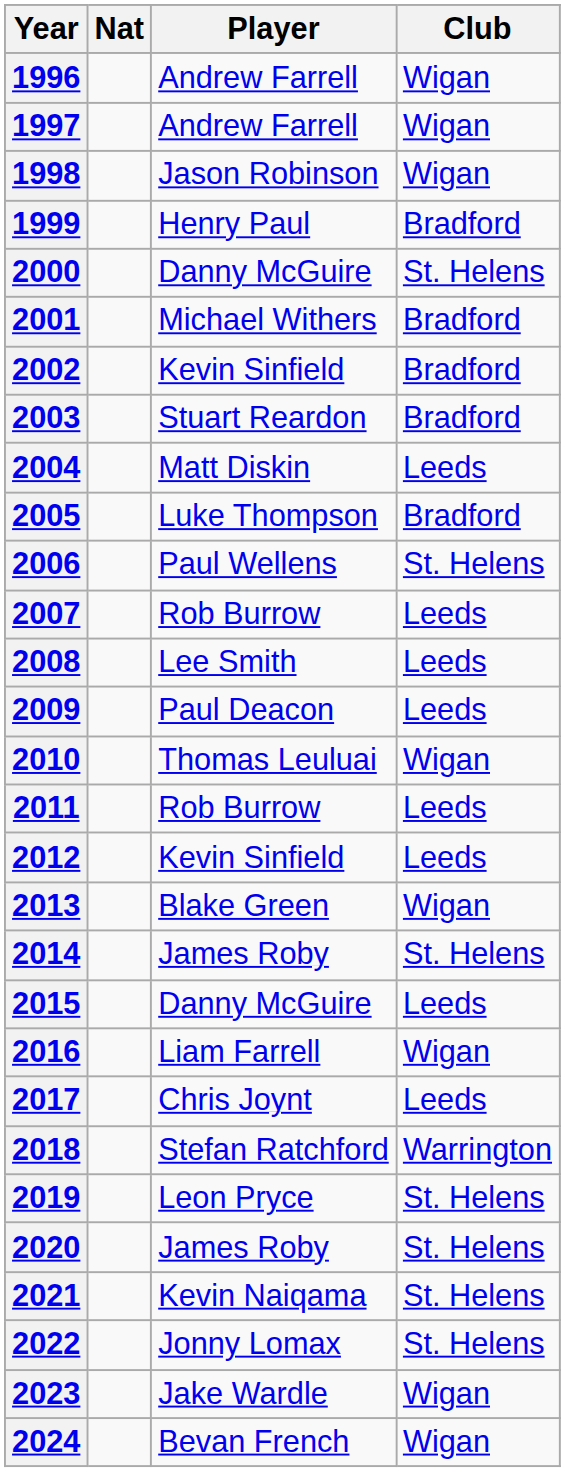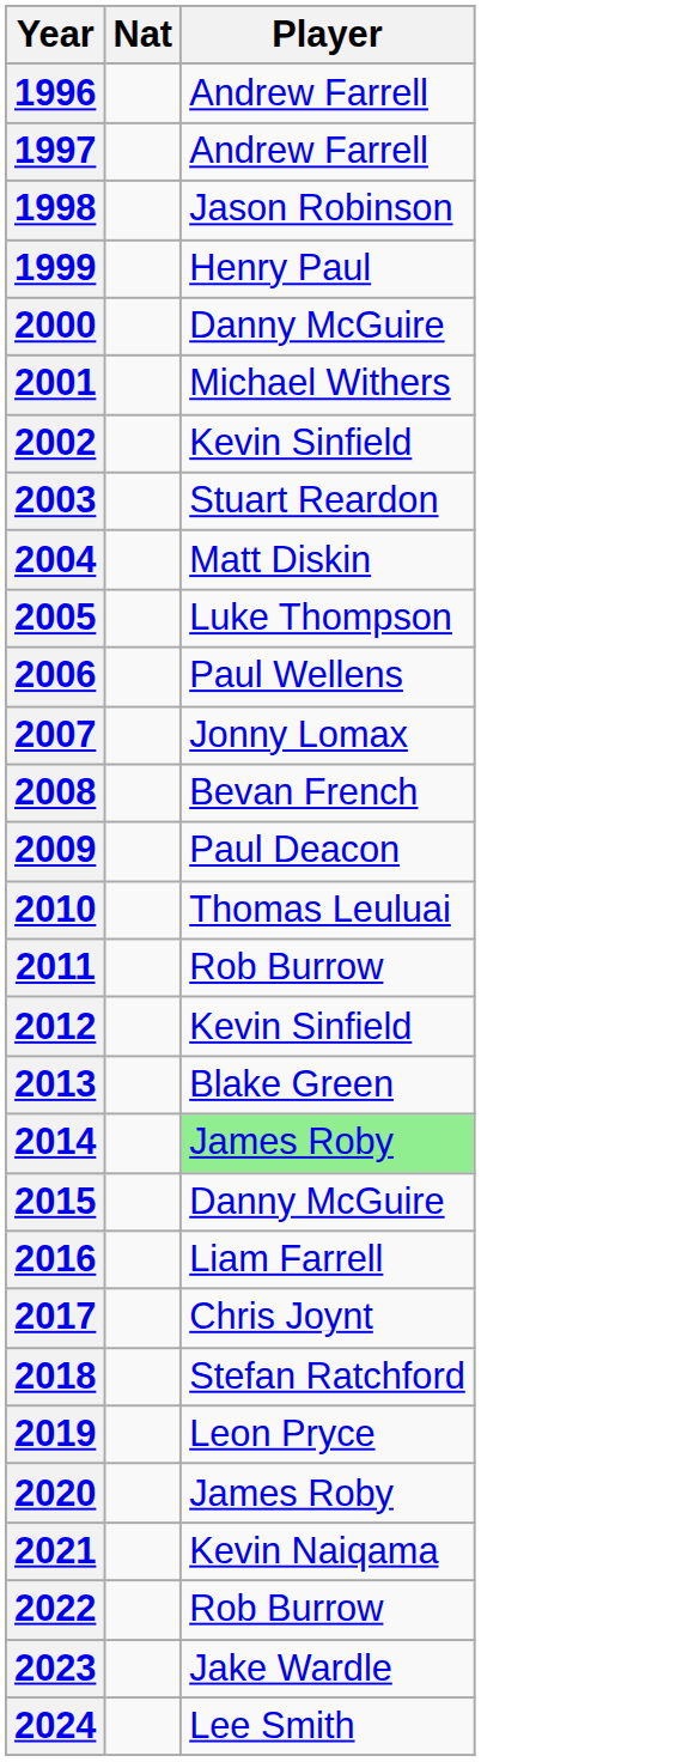 <table class="wikitable sortable" style="text-align:left;">
 <tr>
 <th>Year</th>
 <th>Nat</th>
 <th>Player</th>
-<th>Club</th>
 </tr>
 <tr>
 <th><a href='#'>1996</a></th>
 <td></td>
 <td><a href='#'>Andrew Farrell</a></td>
-<td> <a href='#'>Wigan</a></td>
 </tr>
 <tr>
 <th><a href='#'>1997</a></th>
 <td></td>
 <td><a href='#'>Andrew Farrell</a></td>
-<td> <a href='#'>Wigan</a></td>
 </tr>
 <tr>
 <th><a href='#'>1998</a></th>
 <td></td>
 <td><a href='#'>Jason Robinson</a></td>
-<td> <a href='#'>Wigan</a></td>
 </tr>
 <tr>
 <th><a href='#'>1999</a></th>
 <td></td>
 <td><a href='#'>Henry Paul</a></td>
-<td> <a href='#'>Bradford</a></td>
 </tr>
 <tr>
 <th><a href='#'>2000</a></th>
 <td></td>
 <td><a href='#'>Danny McGuire</a></td>
-<td> <a href='#'>St. Helens</a></td>
 </tr>
 <tr>
 <th><a href='#'>2001</a></th>
 <td></td>
 <td><a href='#'>Michael Withers</a></td>
-<td> <a href='#'>Bradford</a></td>
 </tr>
 <tr>
 <th><a href='#'>2002</a></th>
 <td></td>
 <td><a href='#'>Kevin Sinfield</a></td>
-<td> <a href='#'>Bradford</a></td>
 </tr>
 <tr>
 <th><a href='#'>2003</a></th>
 <td></td>
 <td><a href='#'>Stuart Reardon</a></td>
-<td> <a href='#'>Bradford</a></td>
 </tr>
 <tr>
 <th><a href='#'>2004</a></th>
 <td></td>
 <td><a href='#'>Matt Diskin</a></td>
-<td> <a href='#'>Leeds</a></td>
 </tr>
 <tr>
 <th><a href='#'>2005</a></th>
 <td></td>
 <td><a href='#'>Luke Thompson</a></td>
-<td> <a href='#'>Bradford</a></td>
 </tr>
 <tr>
 <th><a href='#'>2006</a></th>
 <td></td>
 <td><a href='#'>Paul Wellens</a></td>
-<td> <a href='#'>St. Helens</a></td>
 </tr>
 <tr>
 <th><a href='#'>2007</a></th>
 <td></td>
-<td><a href='#'>Rob Burrow</a></td>
-<td> <a href='#'>Leeds</a></td>
+<td><a href='#'>Jonny Lomax</a></td>
 </tr>
 <tr>
 <th><a href='#'>2008</a></th>
 <td></td>
-<td><a href='#'>Lee Smith</a></td>
-<td> <a href='#'>Leeds</a></td>
+<td><a href='#'>Bevan French</a></td>
 </tr>
 <tr>
 <th><a href='#'>2009</a></th>
 <td></td>
 <td><a href='#'>Paul Deacon</a></td>
-<td> <a href='#'>Leeds</a></td>
 </tr>
 <tr>
 <th><a href='#'>2010</a></th>
 <td></td>
 <td><a href='#'>Thomas Leuluai</a></td>
-<td> <a href='#'>Wigan</a></td>
 </tr>
 <tr>
 <th><a href='#'>2011</a></th>
 <td></td>
 <td><a href='#'>Rob Burrow</a></td>
-<td> <a href='#'>Leeds</a></td>
 </tr>
 <tr>
 <th><a href='#'>2012</a></th>
 <td></td>
 <td><a href='#'>Kevin Sinfield</a></td>
-<td> <a href='#'>Leeds</a></td>
 </tr>
 <tr>
 <th><a href='#'>2013</a></th>
 <td></td>
 <td><a href='#'>Blake Green</a></td>
-<td> <a href='#'>Wigan</a></td>
 </tr>
 <tr>
 <th><a href='#'>2014</a></th>
 <td></td>
-<td><a href='#'>James Roby</a></td>
-<td> <a href='#'>St. Helens</a></td>
+<td style="background: lightgreen;"><a href='#'>James Roby</a></td>
 </tr>
 <tr>
 <th><a href='#'>2015</a></th>
 <td></td>
 <td><a href='#'>Danny McGuire</a></td>
-<td> <a href='#'>Leeds</a></td>
 </tr>
 <tr>
 <th><a href='#'>2016</a></th>
 <td></td>
 <td><a href='#'>Liam Farrell</a></td>
-<td> <a href='#'>Wigan</a></td>
 </tr>
 <tr>
 <th><a href='#'>2017</a></th>
 <td></td>
 <td><a href='#'>Chris Joynt</a></td>
-<td> <a href='#'>Leeds</a></td>
 </tr>
 <tr>
 <th><a href='#'>2018</a></th>
 <td></td>
 <td><a href='#'>Stefan Ratchford</a></td>
-<td> <a href='#'>Warrington</a></td>
 </tr>
 <tr>
 <th><a href='#'>2019</a></th>
 <td></td>
 <td><a href='#'>Leon Pryce</a></td>
-<td> <a href='#'>St. Helens</a></td>
 </tr>
 <tr>
 <th><a href='#'>2020</a></th>
 <td></td>
 <td><a href='#'>James Roby</a></td>
-<td> <a href='#'>St. Helens</a></td>
 </tr>
 <tr>
 <th><a href='#'>2021</a></th>
 <td></td>
 <td><a href='#'>Kevin Naiqama</a></td>
-<td> <a href='#'>St. Helens</a></td>
 </tr>
 <tr>
 <th><a href='#'>2022</a></th>
 <td></td>
-<td><a href='#'>Jonny Lomax</a></td>
-<td> <a href='#'>St. Helens</a></td>
+<td><a href='#'>Rob Burrow</a></td>
 </tr>
 <tr>
 <th><a href='#'>2023</a></th>
 <td></td>
 <td><a href='#'>Jake Wardle</a></td>
-<td> <a href='#'>Wigan</a></td>
 </tr>
 <tr>
 <th><a href='#'>2024</a></th>
 <td></td>
-<td><a href='#'>Bevan French</a></td>
-<td> <a href='#'>Wigan</a></td>
+<td><a href='#'>Lee Smith</a></td>
 </tr>
 </table>
